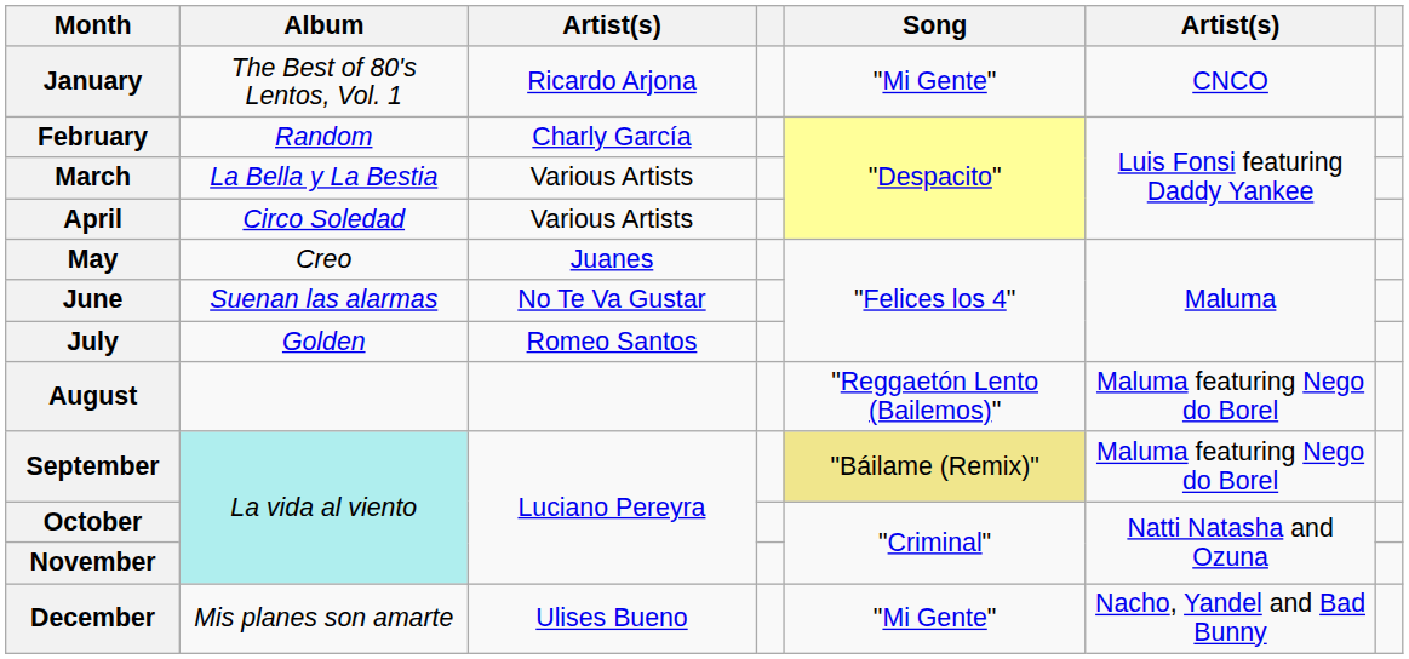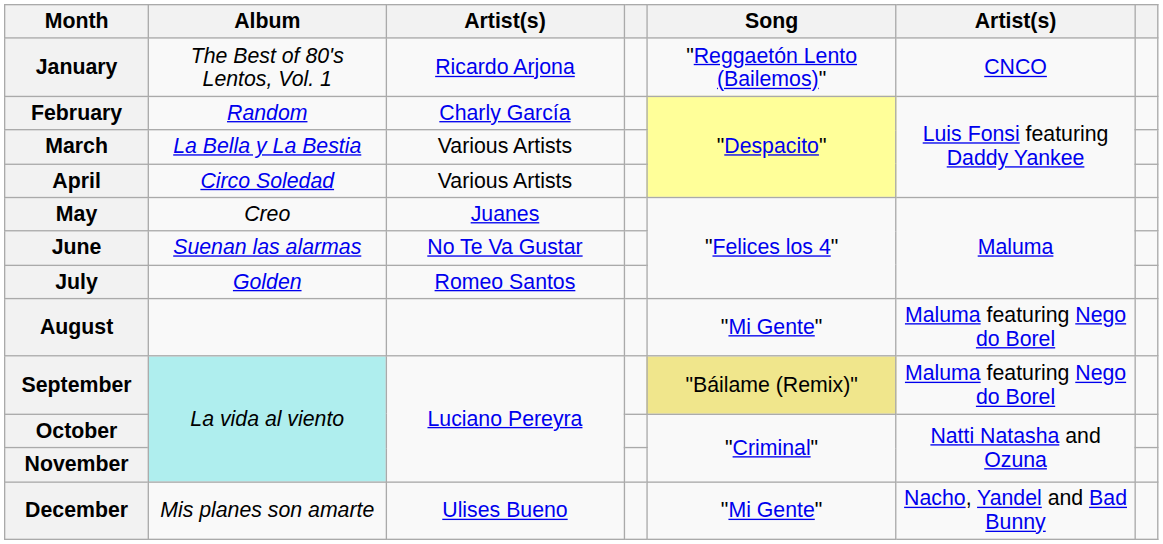 <table class="wikitable plainrowheaders" style="text-align: center">
 <tr>
 <th scope="col" style="width:7em;">Month</th>
 <th scope="col" style="width:15em;">Album</th>
 <th scope="col" style="width:15em;">Artist(s)</th>
 <th scope="col" style="width:1em;"></th>
 <th scope="col" style="width:15em;">Song</th>
 <th scope="col" style="width:15em;">Artist(s)</th>
 <th scope="col" style="width:1em;"></th>
 </tr>
 <tr>
 <th scope="row">January</th>
 <td><em>The Best of 80's Lentos, Vol. 1</em></td>
 <td><a href='#'>Ricardo Arjona</a></td>
 <td></td>
-<td>"<a href='#'>Mi Gente</a>"</td>
+<td>"<a href='#'>Reggaetón Lento (Bailemos)</a>"</td>
 <td><a href='#'>CNCO</a></td>
 <td></td>
 </tr>
 <tr>
 <th scope="row">February</th>
 <td><em><a href='#'>Random</a></em></td>
 <td><a href='#'>Charly García</a></td>
 <td></td>
 <td style="background-color:#FFFF99" rowspan="3">"<a href='#'>Despacito</a>" </td>
 <td rowspan="3"><a href='#'>Luis Fonsi</a> featuring <a href='#'>Daddy Yankee</a></td>
 <td></td>
 </tr>
 <tr>
 <th scope="row">March</th>
 <td><em><a href='#'>La Bella y La Bestia</a></em></td>
 <td>Various Artists</td>
 <td></td>
 <td></td>
 </tr>
 <tr>
 <th scope="row">April</th>
 <td><em><a href='#'>Circo Soledad</a></em></td>
 <td>Various Artists</td>
 <td></td>
 <td></td>
 </tr>
 <tr>
 <th scope="row">May</th>
 <td><em>Creo</em></td>
 <td><a href='#'>Juanes</a></td>
 <td></td>
 <td rowspan="3">"<a href='#'>Felices los 4</a>"</td>
 <td rowspan="3"><a href='#'>Maluma</a></td>
 <td></td>
 </tr>
 <tr>
 <th scope="row">June</th>
 <td><em><a href='#'>Suenan las alarmas</a></em></td>
 <td><a href='#'>No Te Va Gustar</a></td>
 <td></td>
 <td></td>
 </tr>
 <tr>
 <th scope="row">July</th>
 <td><em><a href='#'>Golden</a></em></td>
 <td><a href='#'>Romeo Santos</a></td>
 <td></td>
 <td></td>
 </tr>
 <tr>
 <th scope="row">August</th>
 <td></td>
 <td></td>
 <td></td>
-<td>"<a href='#'>Reggaetón Lento (Bailemos)</a>"</td>
+<td>"<a href='#'>Mi Gente</a>"</td>
 <td><a href='#'>Maluma</a> featuring <a href='#'>Nego do Borel</a></td>
 <td></td>
 </tr>
 <tr>
 <th scope="row">September</th>
 <td style="background-color:#AFEEEE" rowspan="3"><em>La vida al viento</em> </td>
 <td rowspan="3"><a href='#'>Luciano Pereyra</a></td>
 <td></td>
 <td style="background: khaki;">"Báilame (Remix)"</td>
 <td><a href='#'>Maluma</a> featuring <a href='#'>Nego do Borel</a></td>
 <td></td>
 </tr>
 <tr>
 <th scope="row">October</th>
 <td></td>
 <td rowspan="2">"<a href='#'>Criminal</a>"</td>
 <td rowspan="2"><a href='#'>Natti Natasha</a> and <a href='#'>Ozuna</a></td>
 <td></td>
 </tr>
 <tr>
 <th scope="row">November</th>
 <td></td>
 <td></td>
 </tr>
 <tr>
 <th scope="row">December</th>
 <td><em>Mis planes son amarte</em></td>
 <td><a href='#'>Ulises Bueno</a></td>
 <td></td>
 <td>"<a href='#'>Mi Gente</a>"</td>
 <td><a href='#'>Nacho</a>, <a href='#'>Yandel</a> and <a href='#'>Bad Bunny</a></td>
 <td></td>
 </tr>
 </table>
